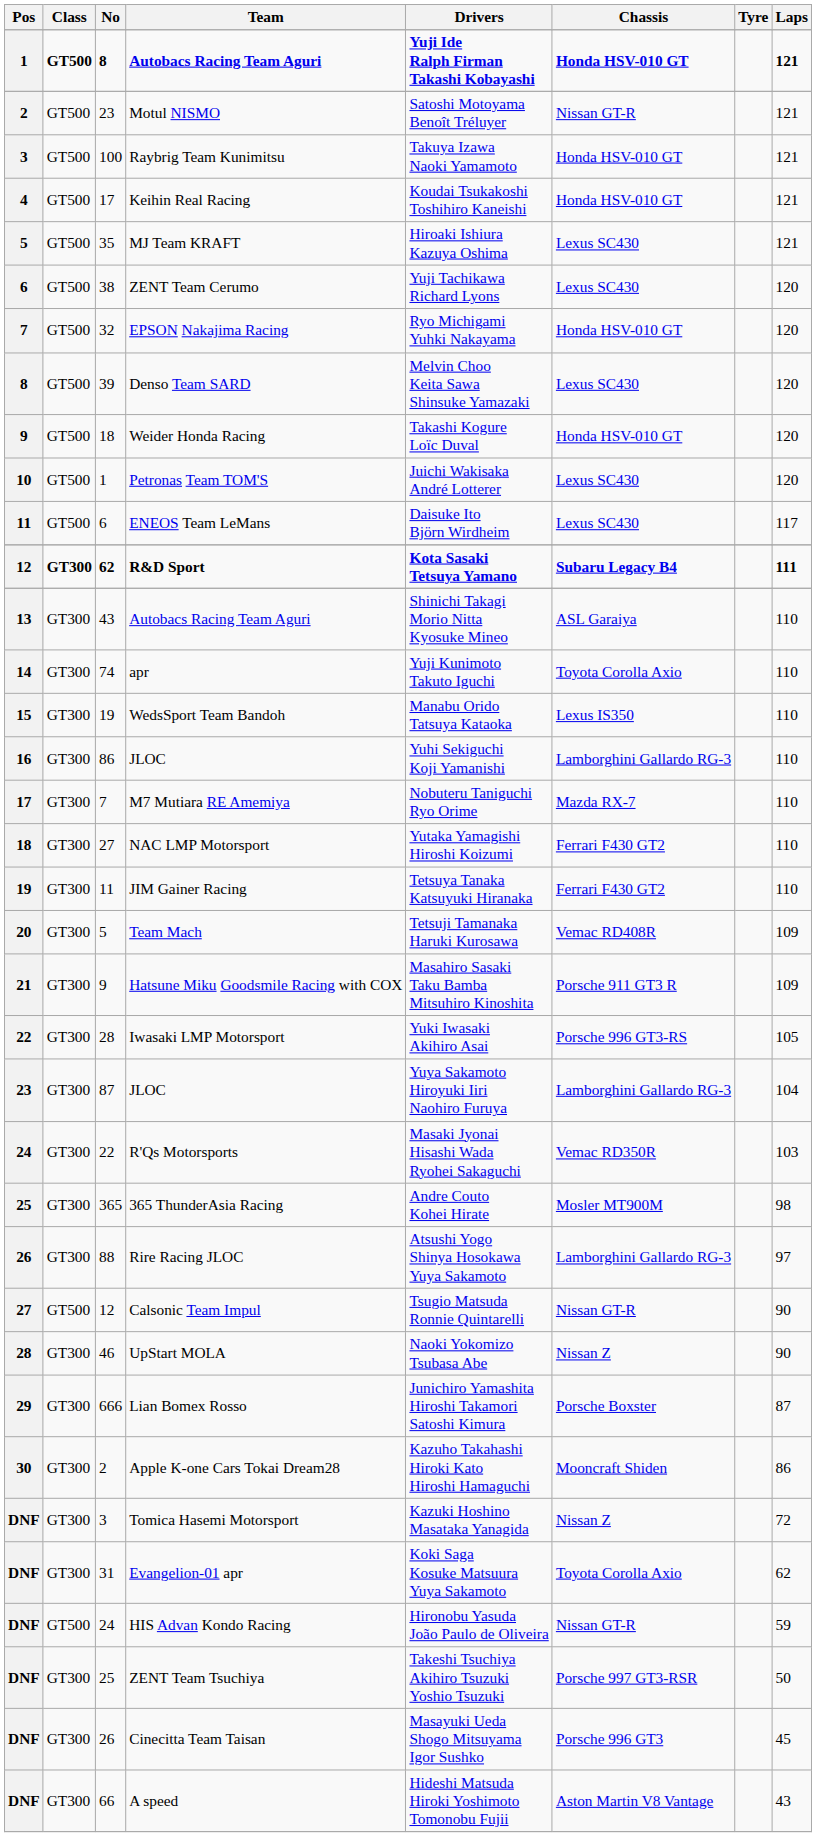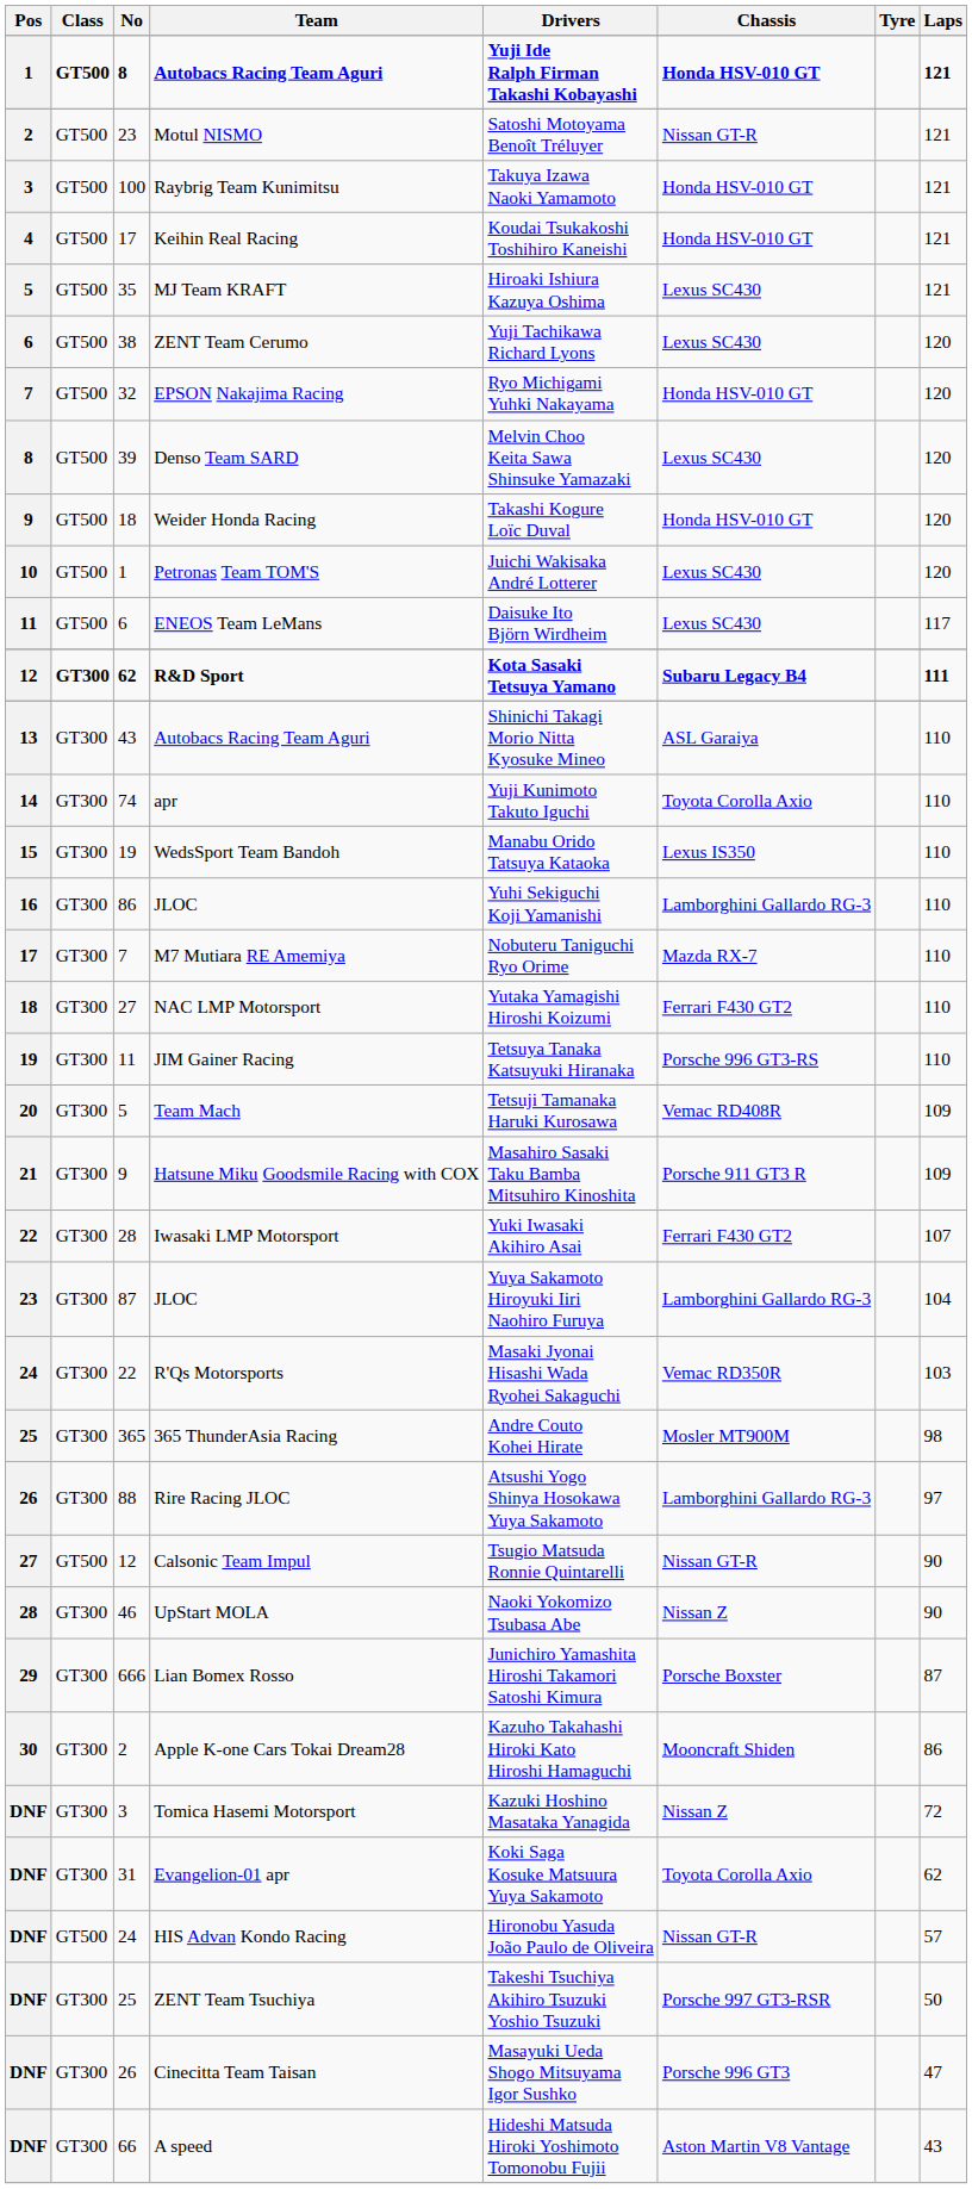 <table class="wikitable" style="font-size: 95%;">
 <tr>
 <th>Pos</th>
 <th>Class</th>
 <th>No</th>
 <th>Team</th>
 <th>Drivers</th>
 <th>Chassis</th>
 <th>Tyre</th>
 <th>Laps</th>
 </tr>
 <tr>
 </tr>
 <tr style="font-weight:bold">
 <th>1</th>
 <td>GT500</td>
 <td>8</td>
 <td><a href='#'>Autobacs Racing Team Aguri</a></td>
 <td> <a href='#'>Yuji Ide</a><br> <a href='#'>Ralph Firman</a><br> <a href='#'>Takashi Kobayashi</a></td>
 <td><a href='#'>Honda HSV-010 GT</a></td>
 <td></td>
 <td>121</td>
 </tr>
 <tr style="font-weight:bold">
 </tr>
 <tr>
 <th>2</th>
 <td>GT500</td>
 <td>23</td>
 <td>Motul <a href='#'>NISMO</a></td>
 <td> <a href='#'>Satoshi Motoyama</a><br> <a href='#'>Benoît Tréluyer</a></td>
 <td><a href='#'>Nissan GT-R</a></td>
 <td></td>
 <td>121</td>
 </tr>
 <tr>
 <th>3</th>
 <td>GT500</td>
 <td>100</td>
 <td>Raybrig Team Kunimitsu</td>
 <td> <a href='#'>Takuya Izawa</a><br> <a href='#'>Naoki Yamamoto</a></td>
 <td><a href='#'>Honda HSV-010 GT</a></td>
 <td></td>
 <td>121</td>
 </tr>
 <tr>
 <th>4</th>
 <td>GT500</td>
 <td>17</td>
 <td>Keihin Real Racing</td>
 <td> <a href='#'>Koudai Tsukakoshi</a><br> <a href='#'>Toshihiro Kaneishi</a></td>
 <td><a href='#'>Honda HSV-010 GT</a></td>
 <td></td>
 <td>121</td>
 </tr>
 <tr>
 <th>5</th>
 <td>GT500</td>
 <td>35</td>
 <td>MJ Team KRAFT</td>
 <td> <a href='#'>Hiroaki Ishiura</a><br> <a href='#'>Kazuya Oshima</a></td>
 <td><a href='#'>Lexus SC430</a></td>
 <td></td>
 <td>121</td>
 </tr>
 <tr>
 <th>6</th>
 <td>GT500</td>
 <td>38</td>
 <td>ZENT Team Cerumo</td>
 <td> <a href='#'>Yuji Tachikawa</a><br> <a href='#'>Richard Lyons</a></td>
 <td><a href='#'>Lexus SC430</a></td>
 <td></td>
 <td>120</td>
 </tr>
 <tr>
 <th>7</th>
 <td>GT500</td>
 <td>32</td>
 <td><a href='#'>EPSON</a> <a href='#'>Nakajima Racing</a></td>
 <td> <a href='#'>Ryo Michigami</a><br> <a href='#'>Yuhki Nakayama</a></td>
 <td><a href='#'>Honda HSV-010 GT</a></td>
 <td></td>
 <td>120</td>
 </tr>
 <tr>
 <th>8</th>
 <td>GT500</td>
 <td>39</td>
 <td>Denso <a href='#'>Team SARD</a></td>
 <td> <a href='#'>Melvin Choo</a><br> <a href='#'>Keita Sawa</a><br> <a href='#'>Shinsuke Yamazaki</a></td>
 <td><a href='#'>Lexus SC430</a></td>
 <td></td>
 <td>120</td>
 </tr>
 <tr>
 <th>9</th>
 <td>GT500</td>
 <td>18</td>
 <td>Weider Honda Racing</td>
 <td> <a href='#'>Takashi Kogure</a><br> <a href='#'>Loïc Duval</a></td>
 <td><a href='#'>Honda HSV-010 GT</a></td>
 <td></td>
 <td>120</td>
 </tr>
 <tr>
 <th>10</th>
 <td>GT500</td>
 <td>1</td>
 <td><a href='#'>Petronas</a> <a href='#'>Team TOM'S</a></td>
 <td> <a href='#'>Juichi Wakisaka</a><br> <a href='#'>André Lotterer</a></td>
 <td><a href='#'>Lexus SC430</a></td>
 <td></td>
 <td>120</td>
 </tr>
 <tr>
 <th>11</th>
 <td>GT500</td>
 <td>6</td>
 <td><a href='#'>ENEOS</a> Team LeMans</td>
 <td> <a href='#'>Daisuke Ito</a><br> <a href='#'>Björn Wirdheim</a></td>
 <td><a href='#'>Lexus SC430</a></td>
 <td></td>
 <td>117</td>
 </tr>
 <tr>
 </tr>
 <tr style="font-weight:bold">
 <th>12</th>
 <td>GT300</td>
 <td>62</td>
 <td>R&D Sport</td>
 <td> <a href='#'>Kota Sasaki</a><br> <a href='#'>Tetsuya Yamano</a></td>
 <td><a href='#'>Subaru Legacy B4</a></td>
 <td></td>
 <td>111</td>
 </tr>
 <tr style="font-weight:bold">
 </tr>
 <tr>
 <th>13</th>
 <td>GT300</td>
 <td>43</td>
 <td><a href='#'>Autobacs Racing Team Aguri</a></td>
 <td> <a href='#'>Shinichi Takagi</a><br> <a href='#'>Morio Nitta</a><br> <a href='#'>Kyosuke Mineo</a></td>
 <td><a href='#'>ASL Garaiya</a></td>
 <td></td>
 <td>110</td>
 </tr>
 <tr>
 <th>14</th>
 <td>GT300</td>
 <td>74</td>
 <td>apr</td>
 <td> <a href='#'>Yuji Kunimoto</a><br> <a href='#'>Takuto Iguchi</a></td>
 <td><a href='#'>Toyota Corolla Axio</a></td>
 <td></td>
 <td>110</td>
 </tr>
 <tr>
 <th>15</th>
 <td>GT300</td>
 <td>19</td>
 <td>WedsSport Team Bandoh</td>
 <td> <a href='#'>Manabu Orido</a><br> <a href='#'>Tatsuya Kataoka</a></td>
 <td><a href='#'>Lexus IS350</a></td>
 <td></td>
 <td>110</td>
 </tr>
 <tr>
 <th>16</th>
 <td>GT300</td>
 <td>86</td>
 <td>JLOC</td>
 <td> <a href='#'>Yuhi Sekiguchi</a><br> <a href='#'>Koji Yamanishi</a></td>
 <td><a href='#'>Lamborghini Gallardo RG-3</a></td>
 <td></td>
 <td>110</td>
 </tr>
 <tr>
 <th>17</th>
 <td>GT300</td>
 <td>7</td>
 <td>M7 Mutiara <a href='#'>RE Amemiya</a></td>
 <td> <a href='#'>Nobuteru Taniguchi</a><br> <a href='#'>Ryo Orime</a></td>
 <td><a href='#'>Mazda RX-7</a></td>
 <td></td>
 <td>110</td>
 </tr>
 <tr>
 <th>18</th>
 <td>GT300</td>
 <td>27</td>
 <td>NAC LMP Motorsport</td>
 <td> <a href='#'>Yutaka Yamagishi</a><br> <a href='#'>Hiroshi Koizumi</a></td>
 <td><a href='#'>Ferrari F430 GT2</a></td>
 <td></td>
 <td>110</td>
 </tr>
 <tr>
 <th>19</th>
 <td>GT300</td>
 <td>11</td>
 <td>JIM Gainer Racing</td>
 <td> <a href='#'>Tetsuya Tanaka</a><br> <a href='#'>Katsuyuki Hiranaka</a></td>
-<td><a href='#'>Ferrari F430 GT2</a></td>
+<td><a href='#'>Porsche 996 GT3-RS</a></td>
 <td></td>
 <td>110</td>
 </tr>
 <tr>
 <th>20</th>
 <td>GT300</td>
 <td>5</td>
 <td><a href='#'>Team Mach</a></td>
 <td> <a href='#'>Tetsuji Tamanaka</a><br> <a href='#'>Haruki Kurosawa</a></td>
 <td><a href='#'>Vemac RD408R</a></td>
 <td></td>
 <td>109</td>
 </tr>
 <tr>
 <th>21</th>
 <td>GT300</td>
 <td>9</td>
 <td><a href='#'>Hatsune Miku</a> <a href='#'>Goodsmile Racing</a> with COX</td>
 <td> <a href='#'>Masahiro Sasaki</a><br> <a href='#'>Taku Bamba</a><br> <a href='#'>Mitsuhiro Kinoshita</a></td>
 <td><a href='#'>Porsche 911 GT3 R</a></td>
 <td></td>
 <td>109</td>
 </tr>
 <tr>
 <th>22</th>
 <td>GT300</td>
 <td>28</td>
 <td>Iwasaki LMP Motorsport</td>
 <td> <a href='#'>Yuki Iwasaki</a><br> <a href='#'>Akihiro Asai</a></td>
-<td><a href='#'>Porsche 996 GT3-RS</a></td>
+<td><a href='#'>Ferrari F430 GT2</a></td>
 <td></td>
-<td>105</td>
+<td>107</td>
 </tr>
 <tr>
 <th>23</th>
 <td>GT300</td>
 <td>87</td>
 <td>JLOC</td>
 <td> <a href='#'>Yuya Sakamoto</a><br> <a href='#'>Hiroyuki Iiri</a><br> <a href='#'>Naohiro Furuya</a></td>
 <td><a href='#'>Lamborghini Gallardo RG-3</a></td>
 <td></td>
 <td>104</td>
 </tr>
 <tr>
 <th>24</th>
 <td>GT300</td>
 <td>22</td>
 <td>R'Qs Motorsports</td>
 <td> <a href='#'>Masaki Jyonai</a><br> <a href='#'>Hisashi Wada</a><br> <a href='#'>Ryohei Sakaguchi</a></td>
 <td><a href='#'>Vemac RD350R</a></td>
 <td></td>
 <td>103</td>
 </tr>
 <tr>
 <th>25</th>
 <td>GT300</td>
 <td>365</td>
 <td>365 ThunderAsia Racing</td>
 <td> <a href='#'>Andre Couto</a><br> <a href='#'>Kohei Hirate</a></td>
 <td><a href='#'>Mosler MT900M</a></td>
 <td></td>
 <td>98</td>
 </tr>
 <tr>
 <th>26</th>
 <td>GT300</td>
 <td>88</td>
 <td>Rire Racing JLOC</td>
 <td> <a href='#'>Atsushi Yogo</a><br> <a href='#'>Shinya Hosokawa</a><br> <a href='#'>Yuya Sakamoto</a></td>
 <td><a href='#'>Lamborghini Gallardo RG-3</a></td>
 <td></td>
 <td>97</td>
 </tr>
 <tr>
 <th>27</th>
 <td>GT500</td>
 <td>12</td>
 <td>Calsonic <a href='#'>Team Impul</a></td>
 <td> <a href='#'>Tsugio Matsuda</a><br> <a href='#'>Ronnie Quintarelli</a></td>
 <td><a href='#'>Nissan GT-R</a></td>
 <td></td>
 <td>90</td>
 </tr>
 <tr>
 <th>28</th>
 <td>GT300</td>
 <td>46</td>
 <td>UpStart MOLA</td>
 <td> <a href='#'>Naoki Yokomizo</a><br> <a href='#'>Tsubasa Abe</a></td>
 <td><a href='#'>Nissan Z</a></td>
 <td></td>
 <td>90</td>
 </tr>
 <tr>
 <th>29</th>
 <td>GT300</td>
 <td>666</td>
 <td>Lian Bomex Rosso</td>
 <td> <a href='#'>Junichiro Yamashita</a><br> <a href='#'>Hiroshi Takamori</a><br> <a href='#'>Satoshi Kimura</a></td>
 <td><a href='#'>Porsche Boxster</a></td>
 <td></td>
 <td>87</td>
 </tr>
 <tr>
 <th>30</th>
 <td>GT300</td>
 <td>2</td>
 <td>Apple K-one Cars Tokai Dream28</td>
 <td> <a href='#'>Kazuho Takahashi</a><br> <a href='#'>Hiroki Kato</a><br> <a href='#'>Hiroshi Hamaguchi</a></td>
 <td><a href='#'>Mooncraft Shiden</a></td>
 <td></td>
 <td>86</td>
 </tr>
 <tr>
 <th>DNF</th>
 <td>GT300</td>
 <td>3</td>
 <td>Tomica Hasemi Motorsport</td>
 <td> <a href='#'>Kazuki Hoshino</a><br> <a href='#'>Masataka Yanagida</a></td>
 <td><a href='#'>Nissan Z</a></td>
 <td></td>
 <td>72</td>
 </tr>
 <tr>
 <th>DNF</th>
 <td>GT300</td>
 <td>31</td>
 <td><a href='#'>Evangelion-01</a> apr</td>
 <td> <a href='#'>Koki Saga</a><br> <a href='#'>Kosuke Matsuura</a><br> <a href='#'>Yuya Sakamoto</a></td>
 <td><a href='#'>Toyota Corolla Axio</a></td>
 <td></td>
 <td>62</td>
 </tr>
 <tr>
 <th>DNF</th>
 <td>GT500</td>
 <td>24</td>
 <td>HIS <a href='#'>Advan</a> Kondo Racing</td>
 <td> <a href='#'>Hironobu Yasuda</a><br> <a href='#'>João Paulo de Oliveira</a></td>
 <td><a href='#'>Nissan GT-R</a></td>
 <td></td>
-<td>59</td>
+<td>57</td>
 </tr>
 <tr>
 <th>DNF</th>
 <td>GT300</td>
 <td>25</td>
 <td>ZENT Team Tsuchiya</td>
 <td> <a href='#'>Takeshi Tsuchiya</a><br> <a href='#'>Akihiro Tsuzuki</a><br> <a href='#'>Yoshio Tsuzuki</a></td>
 <td><a href='#'>Porsche 997 GT3-RSR</a></td>
 <td></td>
 <td>50</td>
 </tr>
 <tr>
 <th>DNF</th>
 <td>GT300</td>
 <td>26</td>
 <td>Cinecitta Team Taisan</td>
 <td> <a href='#'>Masayuki Ueda</a><br> <a href='#'>Shogo Mitsuyama</a><br> <a href='#'>Igor Sushko</a></td>
 <td><a href='#'>Porsche 996 GT3</a></td>
 <td></td>
-<td>45</td>
+<td>47</td>
 </tr>
 <tr>
 <th>DNF</th>
 <td>GT300</td>
 <td>66</td>
 <td>A speed</td>
 <td> <a href='#'>Hideshi Matsuda</a><br> <a href='#'>Hiroki Yoshimoto</a><br> <a href='#'>Tomonobu Fujii</a></td>
 <td><a href='#'>Aston Martin V8 Vantage</a></td>
 <td></td>
 <td>43</td>
 </tr>
 <tr>
 </tr>
 </table>
